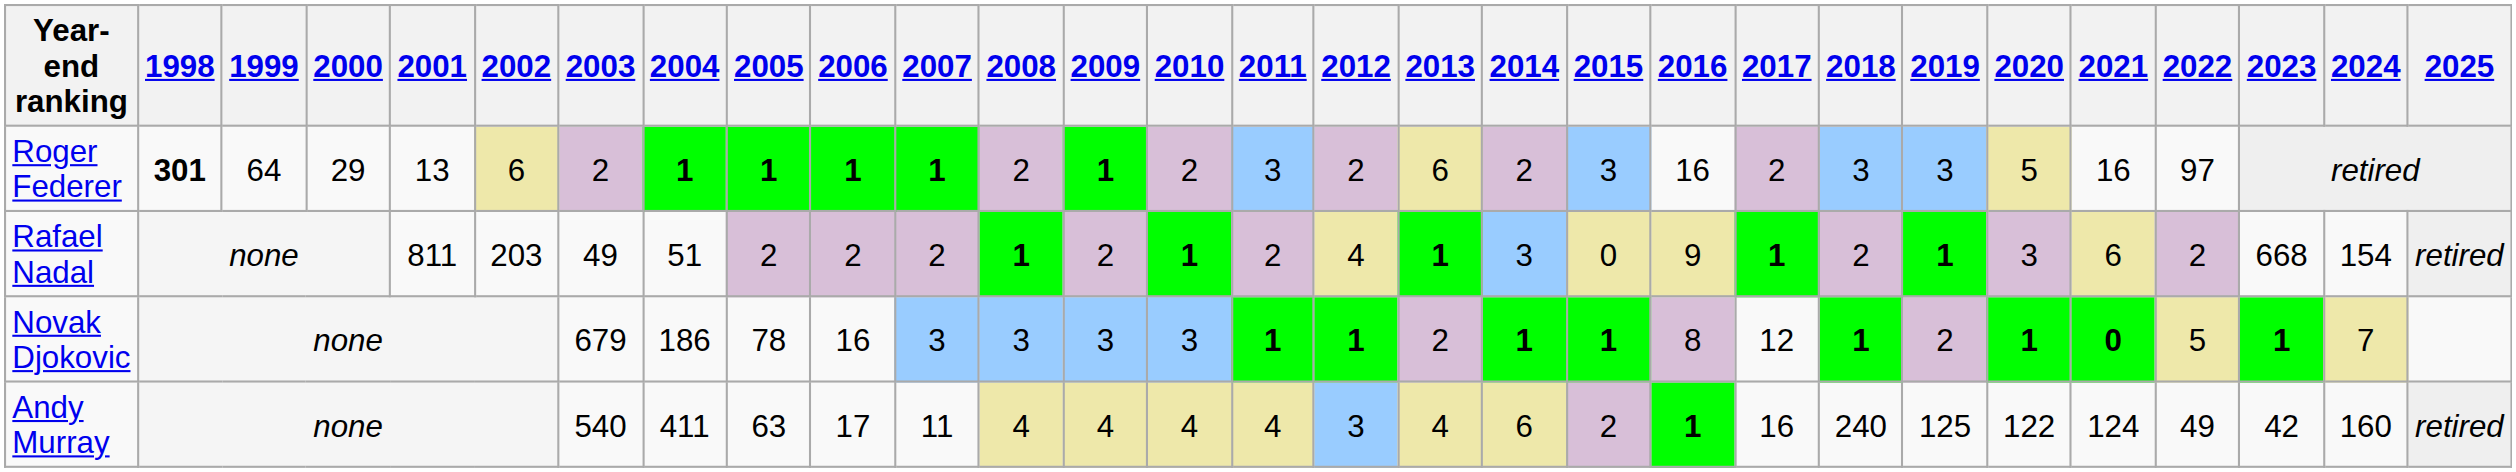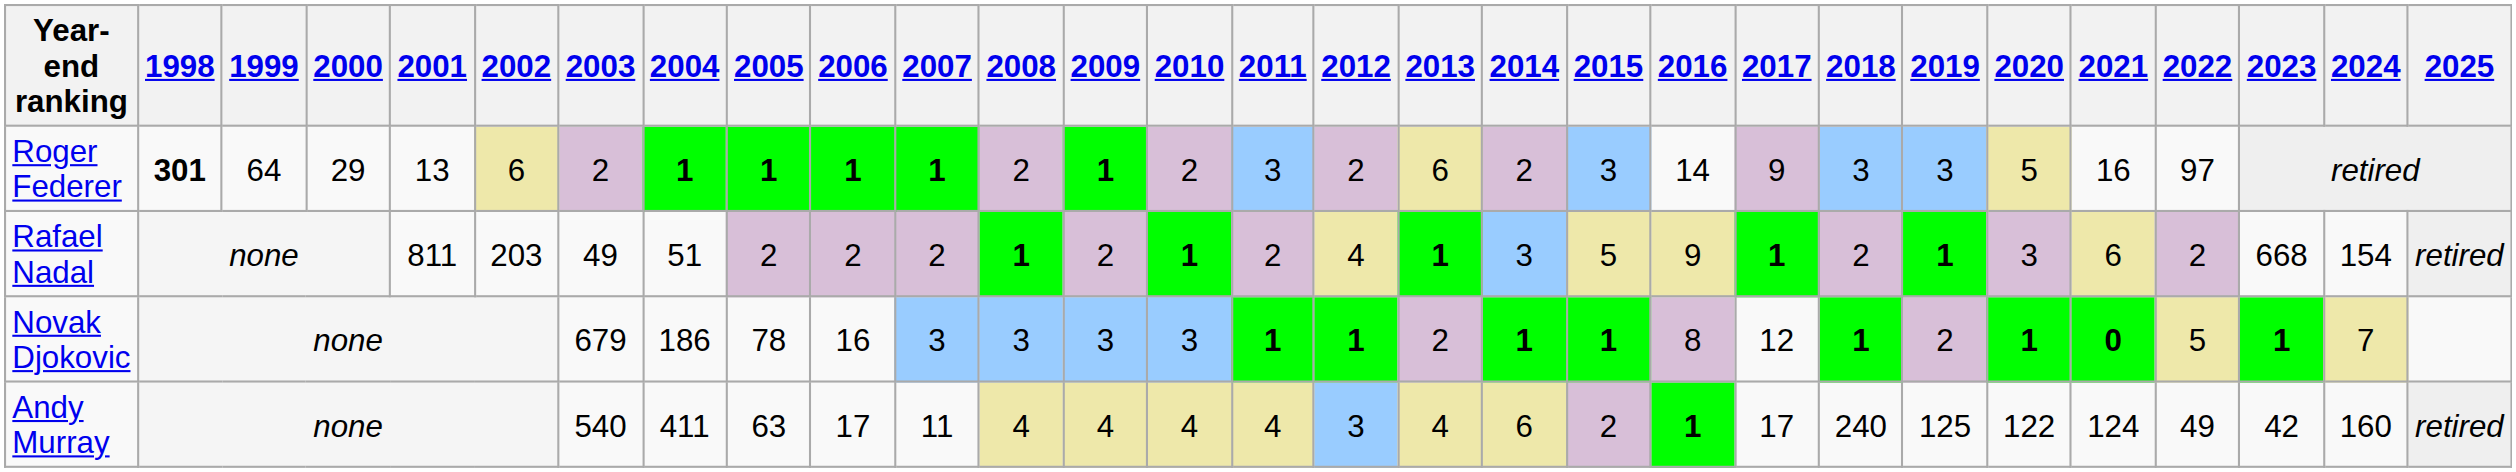 <table class="wikitable" style="text-align:center;font-size:94%">
 <tr>
 <th width="145">Year-end ranking</th>
 <th width="32"><a href='#'>1998</a></th>
 <th width=32><a href='#'>1999</a></th>
 <th width=32><a href='#'>2000</a></th>
 <th width=32><a href='#'>2001</a></th>
 <th width=32><a href='#'>2002</a></th>
 <th width=32><a href='#'>2003</a></th>
 <th width=32><a href='#'>2004</a></th>
 <th width=32><a href='#'>2005</a></th>
 <th width=32><a href='#'>2006</a></th>
 <th width=32><a href='#'>2007</a></th>
 <th width=32><a href='#'>2008</a></th>
 <th width=32><a href='#'>2009</a></th>
 <th width=32><a href='#'>2010</a></th>
 <th width=32><a href='#'>2011</a></th>
 <th width=32><a href='#'>2012</a></th>
 <th width=32><a href='#'>2013</a></th>
 <th width=32><a href='#'>2014</a></th>
 <th width=32><a href='#'>2015</a></th>
 <th width=32><a href='#'>2016</a></th>
 <th width=32><a href='#'>2017</a></th>
 <th width=32><a href='#'>2018</a></th>
 <th width=32><a href='#'>2019</a></th>
 <th width=32><a href='#'>2020</a></th>
 <th width=32><a href='#'>2021</a></th>
 <th width=32><a href='#'>2022</a></th>
 <th width=32><a href='#'>2023</a></th>
 <th width=32><a href='#'>2024</a></th>
 <th width=32><a href='#'>2025</a></th>
 </tr>
 <tr>
 <td style="text-align:left"> <a href='#'>Roger Federer</a></td>
 <td><strong>301</strong></td>
 <td>64</td>
 <td>29</td>
 <td>13</td>
 <td bgcolor="#eee8aa">6</td>
 <td bgcolor=thistle>2</td>
 <td bgcolor=lime><strong>1</strong></td>
 <td bgcolor=lime><strong>1</strong></td>
 <td bgcolor=lime><strong>1</strong></td>
 <td bgcolor=lime><strong>1</strong></td>
 <td bgcolor=thistle>2</td>
 <td bgcolor=lime><strong>1</strong></td>
 <td bgcolor=thistle>2</td>
 <td bgcolor="#99ccff">3</td>
 <td bgcolor=thistle>2</td>
 <td bgcolor="#eee8aa">6</td>
 <td bgcolor=thistle>2</td>
 <td bgcolor="#99ccff">3</td>
-<td>16</td>
-<td bgcolor=thistle>2</td>
+<td>14</td>
+<td bgcolor=thistle>9</td>
 <td bgcolor="#99ccff">3</td>
 <td bgcolor="#99ccff">3</td>
 <td bgcolor="#eee8aa">5</td>
 <td>16</td>
 <td>97</td>
 <td bgcolor=efefef colspan=3><em>retired</em></td>
 </tr>
 <tr>
 <td style="text-align:left"> <a href='#'>Rafael Nadal</a></td>
 <td bgcolor=F5F5F5 colspan=3><em>none</em></td>
 <td>811</td>
 <td>203</td>
 <td>49</td>
 <td>51</td>
 <td bgcolor=thistle>2</td>
 <td bgcolor=thistle>2</td>
 <td bgcolor=thistle>2</td>
 <td bgcolor=lime><strong>1</strong></td>
 <td bgcolor=thistle>2</td>
 <td bgcolor=lime><strong>1</strong></td>
 <td bgcolor=thistle>2</td>
 <td bgcolor="#eee8aa">4</td>
 <td bgcolor=lime><strong>1</strong></td>
 <td bgcolor="#99ccff">3</td>
-<td bgcolor="#eee8aa">0</td>
+<td bgcolor="#eee8aa">5</td>
 <td bgcolor="#eee8aa">9</td>
 <td bgcolor=lime><strong>1</strong></td>
 <td bgcolor=thistle>2</td>
 <td bgcolor=lime><strong>1</strong></td>
 <td bgcolor=thistle>3</td>
 <td bgcolor="#eee8aa">6</td>
 <td bgcolor=thistle>2</td>
 <td>668</td>
 <td>154</td>
 <td bgcolor=efefef colspan=1><em>retired</em></td>
 </tr>
 <tr>
 <td style="text-align:left"> <a href='#'>Novak Djokovic</a></td>
 <td bgcolor=F5F5F5 colspan=5><em>none</em></td>
 <td>679</td>
 <td>186</td>
 <td>78</td>
 <td>16</td>
 <td bgcolor="#99ccff">3</td>
 <td bgcolor="#99ccff">3</td>
 <td bgcolor="#99ccff">3</td>
 <td bgcolor="#99ccff">3</td>
 <td bgcolor=lime><strong>1</strong></td>
 <td bgcolor=lime><strong>1</strong></td>
 <td bgcolor=thistle>2</td>
 <td bgcolor=lime><strong>1</strong></td>
 <td bgcolor=lime><strong>1</strong></td>
 <td bgcolor=thistle>8</td>
 <td>12</td>
 <td bgcolor=lime><strong>1</strong></td>
 <td bgcolor=thistle>2</td>
 <td bgcolor=lime><strong>1</strong></td>
 <td bgcolor=lime><strong>0</strong></td>
 <td bgcolor="#eee8aa">5</td>
 <td bgcolor=lime><strong>1</strong></td>
 <td bgcolor="#eee8aa">7</td>
 <td></td>
 </tr>
 <tr>
 <td style="text-align:left"> <a href='#'>Andy Murray</a></td>
 <td bgcolor=F5F5F5 colspan=5><em>none</em></td>
 <td>540</td>
 <td>411</td>
 <td>63</td>
 <td>17</td>
 <td>11</td>
 <td bgcolor="#eee8aa">4</td>
 <td bgcolor="#eee8aa">4</td>
 <td bgcolor="#eee8aa">4</td>
 <td bgcolor="#eee8aa">4</td>
 <td bgcolor="#99ccff">3</td>
 <td bgcolor="#eee8aa">4</td>
 <td bgcolor="#eee8aa">6</td>
 <td bgcolor=thistle>2</td>
 <td bgcolor=lime><strong>1</strong></td>
-<td>16</td>
+<td>17</td>
 <td>240</td>
 <td>125</td>
 <td>122</td>
 <td>124</td>
 <td>49</td>
 <td>42</td>
 <td>160</td>
 <td bgcolor=efefef colspan=1><em>retired</em></td>
 </tr>
 </table>
